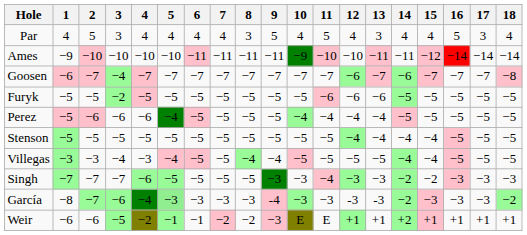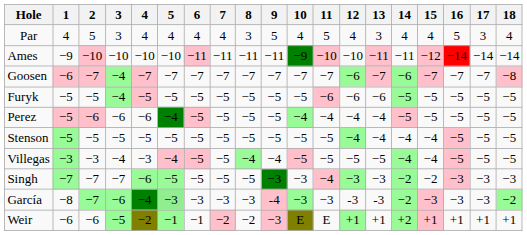 <table class="wikitable" style="text-align:center">
 <tr>
 <th>Hole</th>
 <th>1</th>
 <th>2</th>
 <th>3</th>
 <th>4</th>
 <th>5</th>
 <th>6</th>
 <th>7</th>
 <th>8</th>
 <th>9</th>
 <th>10</th>
 <th>11</th>
 <th>12</th>
 <th>13</th>
 <th>14</th>
 <th>15</th>
 <th>16</th>
 <th>17</th>
 <th>18</th>
 </tr>
 <tr>
 <td>Par</td>
 <td>4</td>
 <td>5</td>
 <td>3</td>
 <td>4</td>
 <td>4</td>
 <td>4</td>
 <td>4</td>
 <td>3</td>
 <td>5</td>
 <td>4</td>
 <td>5</td>
 <td>4</td>
 <td>3</td>
 <td>4</td>
 <td>4</td>
 <td>5</td>
 <td>3</td>
 <td>4</td>
 </tr>
 <tr>
 <td align=left> Ames</td>
 <td>−9</td>
 <td style="background: Pink;">−10</td>
 <td>−10</td>
 <td>−10</td>
 <td>−10</td>
 <td style="background: Pink;">−11</td>
 <td>−11</td>
 <td>−11</td>
 <td>−11</td>
 <td style="background: Green">−9</td>
 <td style="background: Pink;">−10</td>
 <td>−10</td>
 <td style="background: Pink;">−11</td>
 <td>−11</td>
 <td style="background: Pink;">−12</td>
 <td style="background: Red;">−14</td>
 <td>−14</td>
 <td>−14</td>
 </tr>
 <tr>
 <td align=left> Goosen</td>
 <td style="background: Pink;">−6</td>
 <td style="background: Pink;">−7</td>
 <td style="background: PaleGreen;">−4</td>
 <td style="background: Pink;">−7</td>
 <td>−7</td>
 <td>−7</td>
 <td>−7</td>
 <td>−7</td>
 <td>−7</td>
 <td>−7</td>
 <td>−7</td>
 <td style="background: PaleGreen;">−6</td>
 <td style="background: Pink;">−7</td>
 <td style="background: PaleGreen;">−6</td>
 <td style="background: Pink;">−7</td>
 <td>−7</td>
 <td>−7</td>
 <td style="background: Pink;">−8</td>
 </tr>
 <tr>
 <td align=left> Furyk</td>
 <td>−5</td>
 <td>−5</td>
-<td style="background: PaleGreen;">−2</td>
+<td style="background: PaleGreen;">−4</td>
 <td style="background: Pink;">−5</td>
 <td>−5</td>
 <td>−5</td>
 <td>−5</td>
 <td>−5</td>
 <td>−5</td>
 <td>−5</td>
 <td style="background: Pink;">−6</td>
 <td>−6</td>
 <td>−6</td>
 <td style="background: PaleGreen;">−5</td>
 <td>−5</td>
 <td>−5</td>
 <td>−5</td>
 <td>−5</td>
 </tr>
 <tr>
 <td align=left> Perez</td>
 <td style="background: Pink;">−5</td>
 <td style="background: Pink;">−6</td>
 <td>−6</td>
 <td>−6</td>
 <td style="background: Green">−4</td>
 <td style="background: Pink;">−5</td>
 <td>−5</td>
 <td>−5</td>
 <td>−5</td>
 <td style="background: PaleGreen;">−4</td>
 <td>−4</td>
 <td>−4</td>
 <td>−4</td>
 <td style="background: Pink;">−5</td>
 <td>−5</td>
 <td>−5</td>
 <td>−5</td>
 <td>−5</td>
 </tr>
 <tr>
 <td align=left> Stenson</td>
 <td style="background: PaleGreen;">−5</td>
 <td>−5</td>
 <td>−5</td>
 <td>−5</td>
 <td>−5</td>
 <td>−5</td>
 <td>−5</td>
 <td>−5</td>
 <td>−5</td>
 <td>−5</td>
 <td>−5</td>
 <td style="background: PaleGreen;">−4</td>
 <td>−4</td>
 <td>−4</td>
 <td>−4</td>
 <td style="background: Pink;">−5</td>
 <td>−5</td>
 <td>−5</td>
 </tr>
 <tr>
 <td align=left> Villegas</td>
 <td style="background: PaleGreen;">−3</td>
 <td>−3</td>
 <td>−4</td>
 <td>−3</td>
 <td style="background: Pink;">−4</td>
 <td style="background: Pink;">−5</td>
 <td>−5</td>
 <td style="background: PaleGreen;">−4</td>
 <td>−4</td>
 <td style="background: Pink;">−5</td>
 <td>−5</td>
 <td>−5</td>
 <td>−5</td>
 <td style="background: PaleGreen;">−4</td>
 <td>−4</td>
 <td style="background: Pink;">−5</td>
 <td>−5</td>
 <td>−5</td>
 </tr>
 <tr>
 <td align=left> Singh</td>
 <td style="background: PaleGreen;">−7</td>
 <td>−7</td>
 <td>−7</td>
 <td style="background: PaleGreen;">−6</td>
 <td style="background: PaleGreen;">−5</td>
 <td>−5</td>
 <td>−5</td>
 <td>−5</td>
 <td style="background: Green">−3</td>
 <td>−3</td>
 <td style="background: Pink;">−4</td>
 <td style="background: PaleGreen;">−3</td>
 <td>−3</td>
 <td style="background: PaleGreen;">−2</td>
 <td>−2</td>
 <td style="background: Pink;">−3</td>
 <td>−3</td>
 <td>−3</td>
 </tr>
 <tr>
 <td align=left> García</td>
 <td> −8 </td>
 <td style="background: PaleGreen;">−7</td>
 <td style="background: PaleGreen;">−6</td>
 <td style="background: Green;">−4</td>
 <td style="background: LightGreen;">−3</td>
 <td>−3</td>
 <td>−3</td>
 <td>−3</td>
 <td style="background: Pink;">-4</td>
 <td style="background: PaleGreen;"> −3 </td>
 <td>−3</td>
 <td>-3</td>
 <td>-3</td>
 <td style="background: PaleGreen;">−2</td>
 <td style="background: Pink;">−3</td>
 <td>−3</td>
 <td>−3</td>
 <td style="background: PaleGreen;">−2</td>
 </tr>
 <tr>
 <td align=left> Weir</td>
 <td>−6</td>
 <td>−6</td>
 <td style="background: PaleGreen;">−5</td>
 <td style="background: Olive;">−2</td>
 <td style="background: PaleGreen;">−1</td>
 <td>−1</td>
 <td style="background: Pink;">−2</td>
 <td>−2</td>
 <td style="background: Pink;">−3</td>
 <td style="background: Olive;">E</td>
 <td>E</td>
 <td style="background: PaleGreen;">+1</td>
 <td>+1</td>
 <td style="background: PaleGreen;">+2</td>
 <td style="background: Pink;">+1</td>
 <td>+1</td>
 <td>+1</td>
 <td>+1</td>
 </tr>
 </table>
